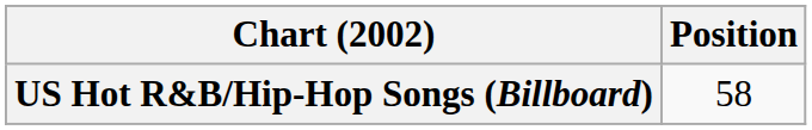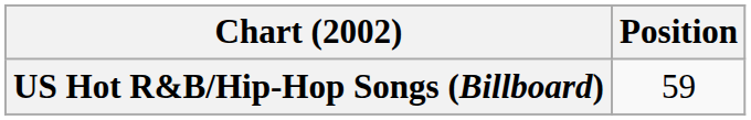 <table class="wikitable plainrowheaders" style="text-align:center">
 <tr>
 <th>Chart (2002)</th>
 <th>Position</th>
 </tr>
 <tr>
 <th scope="row">US Hot R&B/Hip-Hop Songs (<em>Billboard</em>)</th>
-<td>58</td>
+<td>59</td>
 </tr>
 </table>
